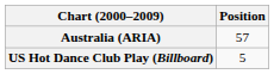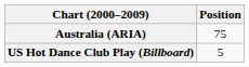 <table class="wikitable sortable plainrowheaders" style="text-align:center">
 <tr>
 <th scope="col">Chart (2000–2009)</th>
 <th scope="col">Position</th>
 </tr>
 <tr>
 <th scope="row">Australia (ARIA)</th>
-<td>57</td>
+<td>75</td>
 </tr>
 <tr>
 <th scope="row">US Hot Dance Club Play (<em>Billboard</em>)</th>
 <td>5</td>
 </tr>
 </table>
